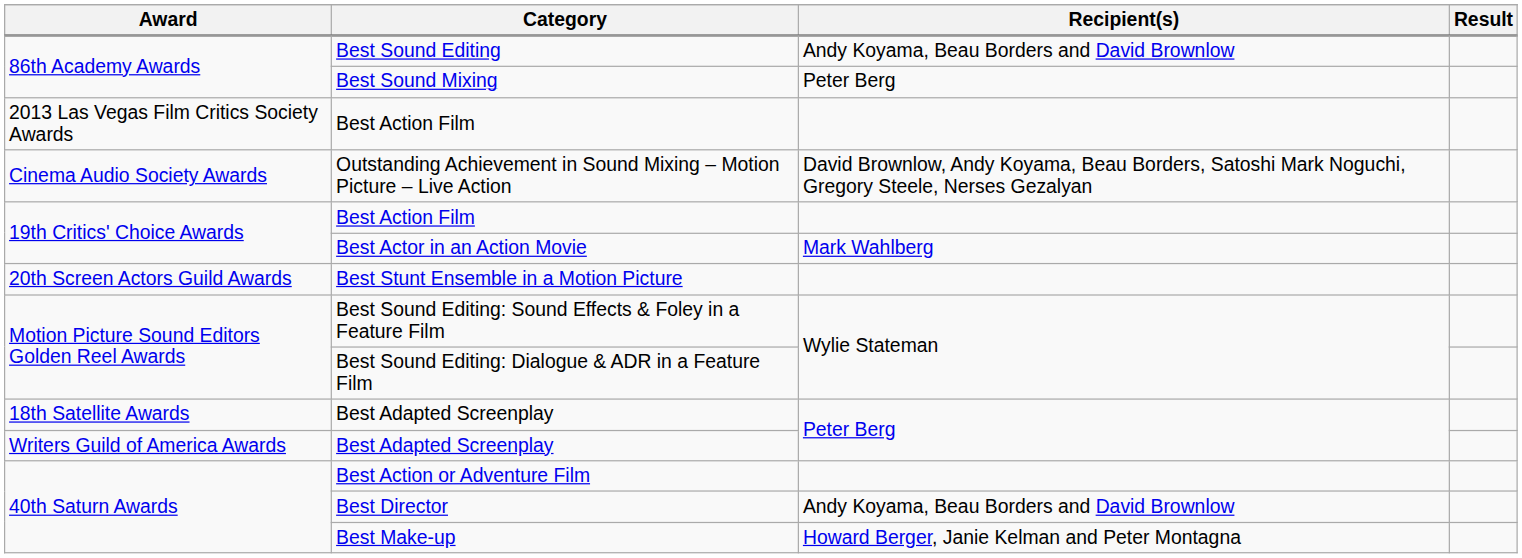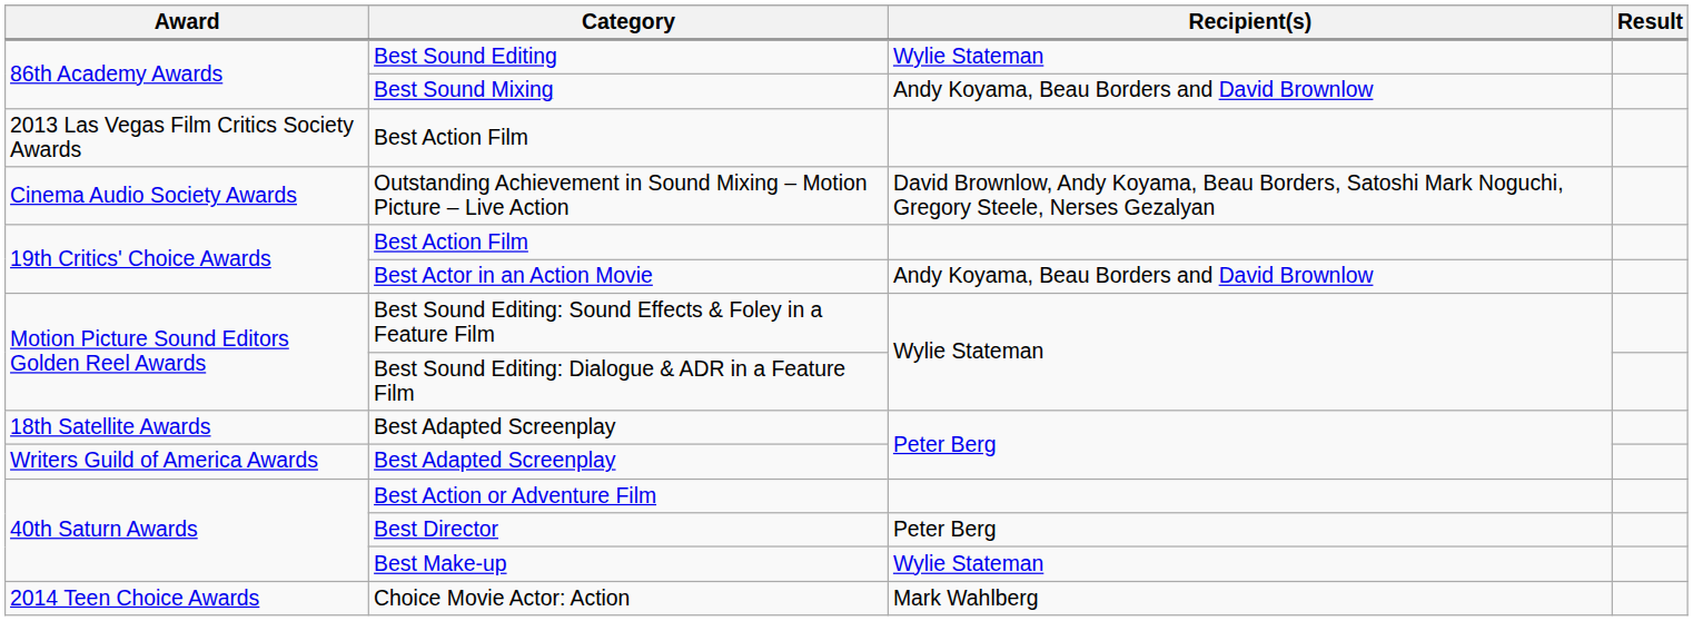 <table class="wikitable sortable" width="99%">
 <tr style="background:#ccc; text-align:center;">
 </tr>
 <tr style="background:#ccc; text-align:center;">
 <th>Award</th>
 <th>Category</th>
 <th>Recipient(s)</th>
 <th>Result</th>
 </tr>
 <tr style="border-top:2px solid gray;">
 </tr>
 <tr>
 <td rowspan="2"><a href='#'>86th Academy Awards</a></td>
 <td><a href='#'>Best Sound Editing</a></td>
-<td>Andy Koyama, Beau Borders and <a href='#'>David Brownlow</a></td>
+<td><a href='#'>Wylie Stateman</a></td>
 <td></td>
 </tr>
 <tr>
 <td><a href='#'>Best Sound Mixing</a></td>
-<td>Peter Berg</td>
+<td>Andy Koyama, Beau Borders and <a href='#'>David Brownlow</a></td>
 <td></td>
 </tr>
 <tr>
 <td rowspan=1>2013 Las Vegas Film Critics Society Awards</td>
 <td>Best Action Film</td>
 <td></td>
 <td></td>
 </tr>
 <tr>
 <td><a href='#'>Cinema Audio Society Awards</a></td>
 <td>Outstanding Achievement in Sound Mixing – Motion Picture – Live Action</td>
 <td>David Brownlow, Andy Koyama, Beau Borders, Satoshi Mark Noguchi, Gregory Steele, Nerses Gezalyan</td>
 <td></td>
 </tr>
 <tr>
 <td rowspan=2><a href='#'>19th Critics' Choice Awards</a></td>
 <td><a href='#'>Best Action Film</a></td>
 <td></td>
 <td></td>
 </tr>
 <tr>
 <td><a href='#'>Best Actor in an Action Movie</a></td>
-<td><a href='#'>Mark Wahlberg</a></td>
-<td></td>
-</tr>
-<tr>
-<td><a href='#'>20th Screen Actors Guild Awards</a></td>
-<td><a href='#'>Best Stunt Ensemble in a Motion Picture</a></td>
-<td></td>
+<td>Andy Koyama, Beau Borders and <a href='#'>David Brownlow</a></td>
 <td></td>
 </tr>
 <tr>
 <td rowspan=2><a href='#'>Motion Picture Sound Editors Golden Reel Awards</a></td>
 <td>Best Sound Editing: Sound Effects & Foley in a Feature Film</td>
 <td rowspan=2>Wylie Stateman</td>
 <td></td>
 </tr>
 <tr>
 <td>Best Sound Editing: Dialogue & ADR in a Feature Film</td>
 <td></td>
 </tr>
 <tr>
 <td><a href='#'>18th Satellite Awards</a></td>
 <td>Best Adapted Screenplay</td>
 <td rowspan=2><a href='#'>Peter Berg</a></td>
 <td></td>
 </tr>
 <tr>
 <td><a href='#'>Writers Guild of America Awards</a></td>
 <td><a href='#'>Best Adapted Screenplay</a></td>
 <td></td>
 </tr>
 <tr>
 <td rowspan=3><a href='#'>40th Saturn Awards</a></td>
 <td><a href='#'>Best Action or Adventure Film</a></td>
 <td></td>
 <td></td>
 </tr>
 <tr>
 <td><a href='#'>Best Director</a></td>
-<td>Andy Koyama, Beau Borders and <a href='#'>David Brownlow</a></td>
+<td>Peter Berg</td>
 <td></td>
 </tr>
 <tr>
 <td><a href='#'>Best Make-up</a></td>
-<td><a href='#'>Howard Berger</a>, Janie Kelman and Peter Montagna</td>
+<td><a href='#'>Wylie Stateman</a></td>
+<td></td>
+</tr>
+<tr>
+<td><a href='#'>2014 Teen Choice Awards</a></td>
+<td>Choice Movie Actor: Action</td>
+<td>Mark Wahlberg</td>
 <td></td>
 </tr>
 </table>
